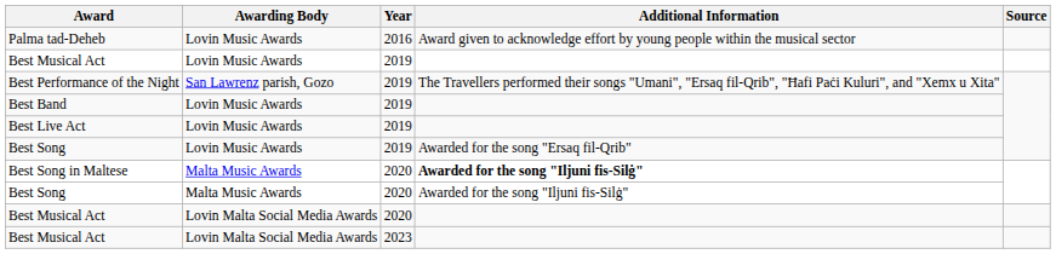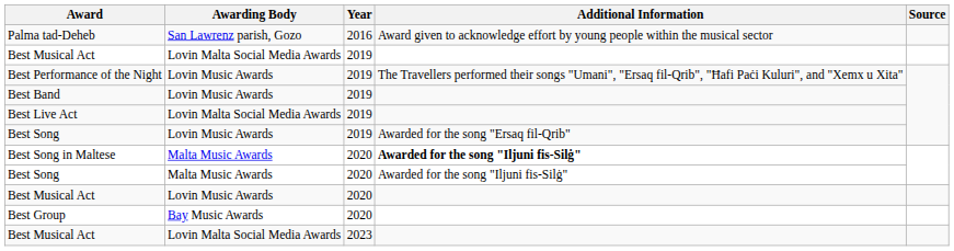 <table class="wikitable">
 <tr>
 <th>Award</th>
 <th>Awarding Body</th>
 <th>Year</th>
 <th>Additional Information</th>
 <th>Source</th>
 </tr>
 <tr>
 <td>Palma tad-Deheb</td>
-<td>Lovin Music Awards</td>
+<td><a href='#'>San Lawrenz</a> parish, Gozo</td>
 <td>2016</td>
 <td>Award given to acknowledge effort by young people within the musical sector</td>
 <td></td>
 </tr>
 <tr | style="background:white;"|>
 <td>Best Musical Act</td>
-<td>Lovin Music Awards</td>
+<td>Lovin Malta Social Media Awards</td>
 <td>2019</td>
 <td></td>
 <td></td>
 </tr>
 <tr>
 <td>Best Performance of the Night</td>
-<td><a href='#'>San Lawrenz</a> parish, Gozo</td>
+<td>Lovin Music Awards</td>
 <td>2019</td>
 <td>The Travellers performed their songs "Umani", "Ersaq fil-Qrib", "Ħafi Paċi Kuluri", and "Xemx u Xita"</td>
 <td rowspan="4"></td>
 </tr>
 <tr>
 <td>Best Band</td>
 <td>Lovin Music Awards</td>
 <td>2019</td>
 <td></td>
 </tr>
 <tr>
 <td>Best Live Act</td>
-<td>Lovin Music Awards</td>
+<td>Lovin Malta Social Media Awards</td>
 <td>2019</td>
 <td></td>
 </tr>
 <tr>
 <td>Best Song</td>
 <td>Lovin Music Awards</td>
 <td>2019</td>
 <td>Awarded for the song "Ersaq fil-Qrib"</td>
 </tr>
 <tr | style="background:white;"|>
 <td>Best Song in Maltese</td>
 <td><a href='#'>Malta Music Awards</a></td>
 <td>2020</td>
 <td><strong>Awarded for the song "Iljuni fis-Silġ"</strong></td>
 <td rowspan="2"></td>
 </tr>
 <tr | style="background:white;"|>
 <td>Best Song</td>
 <td>Malta Music Awards</td>
 <td>2020</td>
 <td>Awarded for the song "Iljuni fis-Silġ"</td>
 </tr>
 <tr>
 <td>Best Musical Act</td>
-<td>Lovin Malta Social Media Awards</td>
+<td>Lovin Music Awards</td>
+<td>2020</td>
+<td></td>
+<td></td>
+</tr>
+<tr | style="background:white;"|>
+<td>Best Group</td>
+<td><a href='#'>Bay</a> Music Awards</td>
 <td>2020</td>
 <td></td>
 <td></td>
 </tr>
 <tr>
 <td>Best Musical Act</td>
 <td>Lovin Malta Social Media Awards</td>
 <td>2023</td>
 <td></td>
 <td></td>
 </tr>
 </table>
